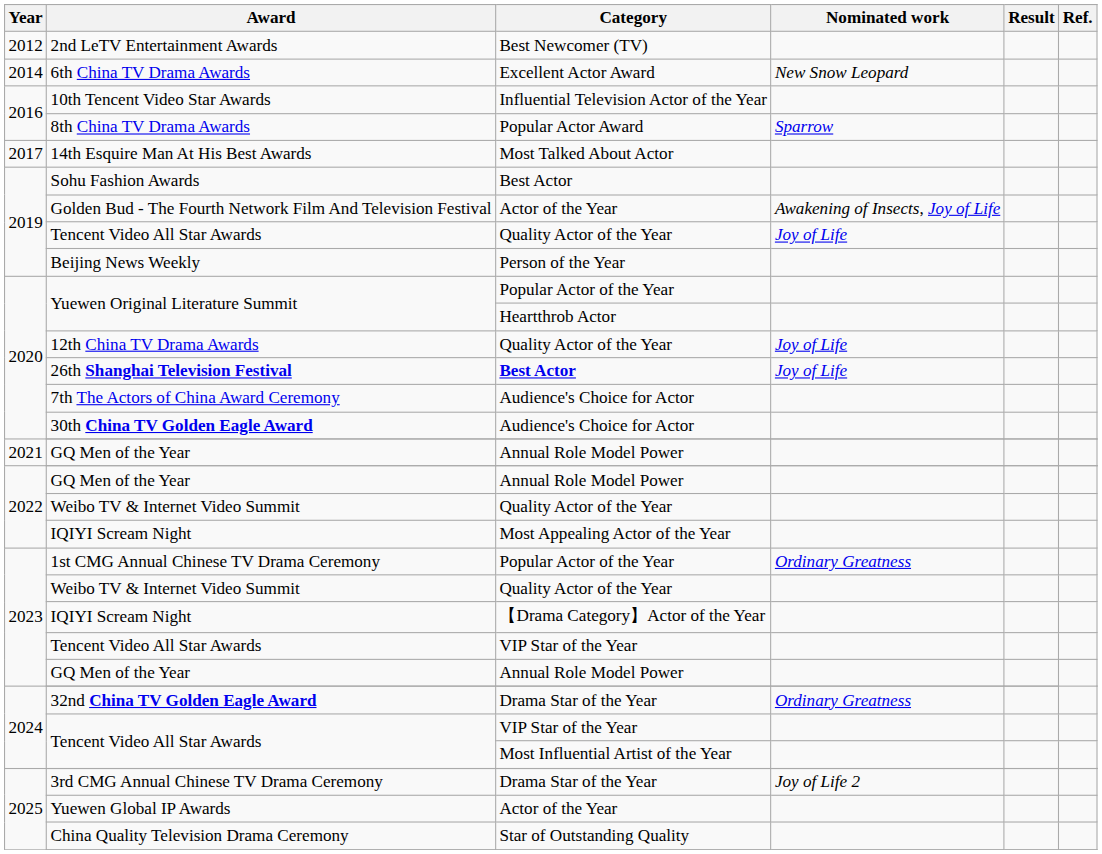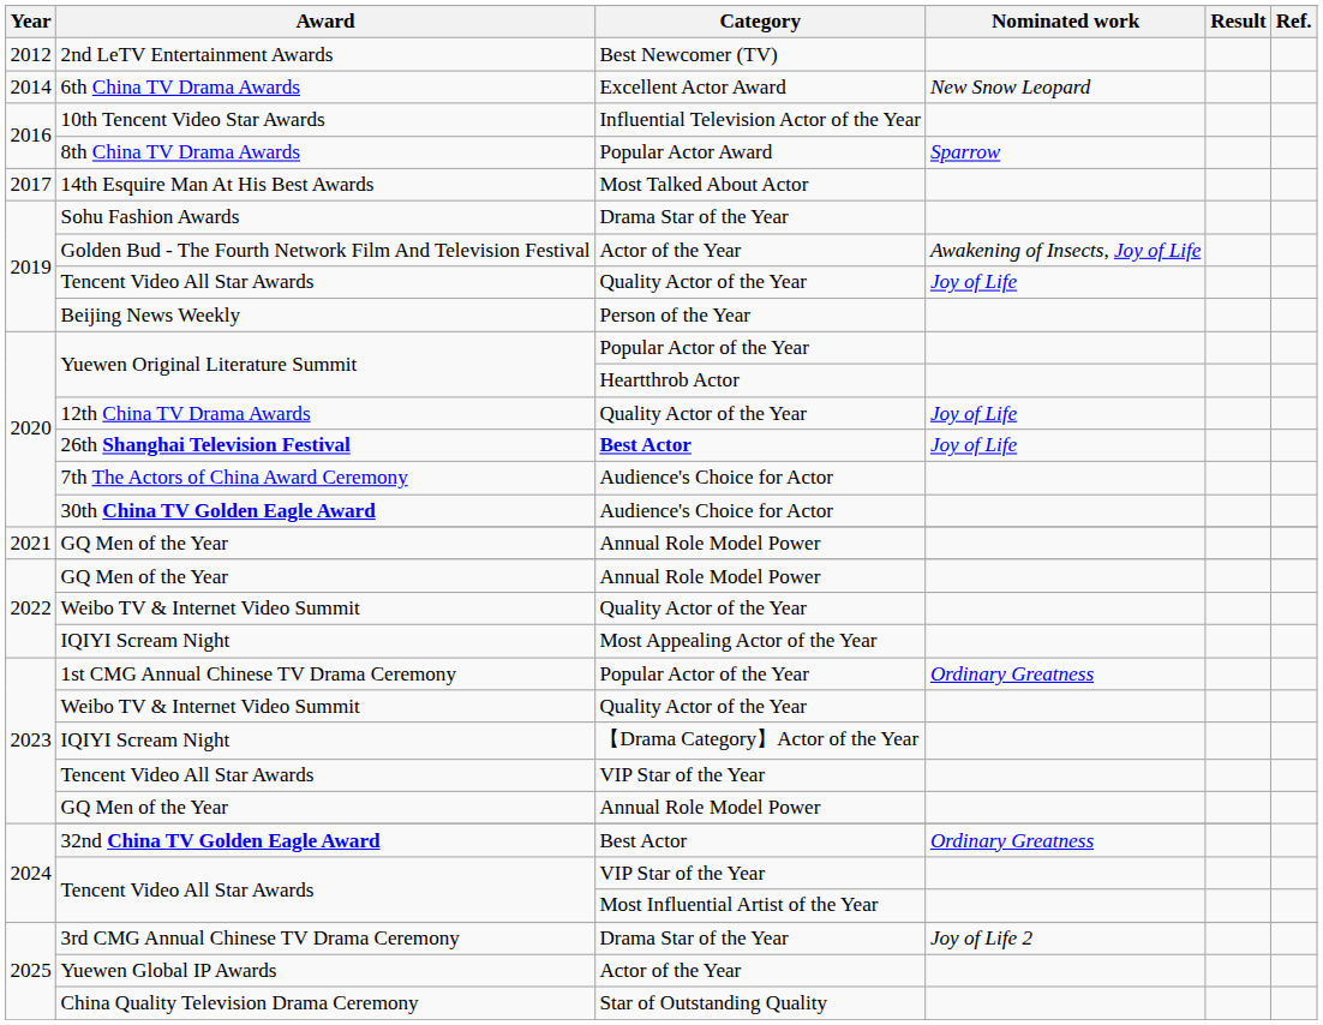 <table class="wikitable">
 <tr>
 <th>Year</th>
 <th>Award</th>
 <th>Category</th>
 <th>Nominated work</th>
 <th>Result</th>
 <th>Ref.</th>
 </tr>
 <tr>
 <td>2012</td>
 <td>2nd LeTV Entertainment Awards</td>
 <td>Best Newcomer (TV)</td>
 <td></td>
 <td></td>
 <td></td>
 </tr>
 <tr>
 <td>2014</td>
 <td>6th <a href='#'>China TV Drama Awards</a></td>
 <td>Excellent Actor Award</td>
 <td><em>New Snow Leopard</em></td>
 <td></td>
 <td></td>
 </tr>
 <tr>
 <td rowspan=2>2016</td>
 <td>10th Tencent Video Star Awards</td>
 <td>Influential Television Actor of the Year</td>
 <td></td>
 <td></td>
 <td></td>
 </tr>
 <tr>
 <td>8th <a href='#'>China TV Drama Awards</a></td>
 <td>Popular Actor Award</td>
 <td><em><a href='#'>Sparrow</a></em></td>
 <td></td>
 <td></td>
 </tr>
 <tr>
 <td>2017</td>
 <td>14th Esquire Man At His Best Awards</td>
 <td>Most Talked About Actor</td>
 <td></td>
 <td></td>
 <td></td>
 </tr>
 <tr>
 <td rowspan=4>2019</td>
 <td>Sohu Fashion Awards</td>
-<td>Best Actor</td>
+<td>Drama Star of the Year</td>
 <td></td>
 <td></td>
 <td></td>
 </tr>
 <tr>
 <td>Golden Bud - The Fourth Network Film And Television Festival</td>
 <td>Actor of the Year</td>
 <td><em>Awakening of Insects</em>, <em><a href='#'>Joy of Life</a></em></td>
 <td></td>
 <td></td>
 </tr>
 <tr>
 <td>Tencent Video All Star Awards</td>
 <td>Quality Actor of the Year</td>
 <td><em><a href='#'>Joy of Life</a></em></td>
 <td></td>
 <td></td>
 </tr>
 <tr>
 <td>Beijing News Weekly</td>
 <td>Person of the Year</td>
 <td></td>
 <td></td>
 <td></td>
 </tr>
 <tr>
 <td rowspan=6>2020</td>
 <td rowspan=2>Yuewen Original Literature Summit</td>
 <td>Popular Actor of the Year</td>
 <td></td>
 <td></td>
 <td></td>
 </tr>
 <tr>
 <td>Heartthrob Actor</td>
 <td></td>
 <td></td>
 <td></td>
 </tr>
 <tr>
 <td>12th <a href='#'>China TV Drama Awards</a></td>
 <td>Quality Actor of the Year</td>
 <td><em><a href='#'>Joy of Life</a></em></td>
 <td></td>
 <td></td>
 </tr>
 <tr>
 <td>26th <strong><a href='#'>Shanghai Television Festival</a></strong></td>
 <td><strong><a href='#'>Best Actor</a></strong></td>
 <td><em><a href='#'>Joy of Life</a></em></td>
 <td></td>
 <td></td>
 </tr>
 <tr>
 <td>7th <a href='#'>The Actors of China Award Ceremony</a></td>
 <td>Audience's Choice for Actor</td>
 <td></td>
 <td></td>
 <td></td>
 </tr>
 <tr>
 <td>30th <strong><a href='#'>China TV Golden Eagle Award</a></strong></td>
 <td>Audience's Choice for Actor</td>
 <td></td>
 <td></td>
 <td></td>
 </tr>
 <tr>
 <td rowspan=2>2021</td>
 </tr>
 <tr>
 <td>GQ Men of the Year</td>
 <td>Annual Role Model Power</td>
 <td></td>
 <td></td>
 <td></td>
 </tr>
 <tr>
 <td rowspan=4>2022</td>
 </tr>
 <tr>
 <td>GQ Men of the Year</td>
 <td>Annual Role Model Power</td>
 <td></td>
 <td></td>
 <td></td>
 </tr>
 <tr>
 <td>Weibo TV & Internet Video Summit</td>
 <td>Quality Actor of the Year</td>
 <td></td>
 <td></td>
 <td></td>
 </tr>
 <tr>
 <td>IQIYI Scream Night</td>
 <td>Most Appealing Actor of the Year</td>
 <td></td>
 <td></td>
 <td></td>
 </tr>
 <tr>
 <td rowspan=5>2023</td>
 <td>1st CMG Annual Chinese TV Drama Ceremony</td>
 <td>Popular Actor of the Year</td>
 <td><em><a href='#'>Ordinary Greatness</a></em></td>
 <td></td>
 <td></td>
 </tr>
 <tr>
 <td>Weibo TV & Internet Video Summit</td>
 <td>Quality Actor of the Year</td>
 <td></td>
 <td></td>
 <td></td>
 </tr>
 <tr>
 <td>IQIYI Scream Night</td>
 <td>【Drama Category】Actor of the Year</td>
 <td></td>
 <td></td>
 <td></td>
 </tr>
 <tr>
 <td>Tencent Video All Star Awards</td>
 <td>VIP Star of the Year</td>
 <td></td>
 <td></td>
 <td></td>
 </tr>
 <tr>
 <td>GQ Men of the Year</td>
 <td>Annual Role Model Power</td>
 <td></td>
 <td></td>
 </tr>
 <tr>
 <td rowspan=4>2024</td>
 </tr>
 <tr>
 <td>32nd <strong><a href='#'>China TV Golden Eagle Award</a></strong></td>
-<td>Drama Star of the Year</td>
+<td>Best Actor</td>
 <td><em><a href='#'>Ordinary Greatness</a></em></td>
 <td></td>
 <td><br></td>
 </tr>
 <tr>
 <td rowspan=2>Tencent Video All Star Awards</td>
 <td>VIP Star of the Year</td>
 <td></td>
 <td></td>
 <td></td>
 </tr>
 <tr>
 <td>Most Influential Artist of the Year</td>
 <td></td>
 <td></td>
 <td></td>
 </tr>
 <tr>
 <td rowspan=5>2025</td>
 </tr>
 <tr>
 <td>3rd CMG Annual Chinese TV Drama Ceremony</td>
 <td>Drama Star of the Year</td>
 <td><em>Joy of Life 2</em></td>
 <td></td>
 <td><br></td>
 </tr>
 <tr>
 <td>Yuewen Global IP Awards</td>
 <td>Actor of the Year</td>
 <td></td>
 <td></td>
 <td></td>
 </tr>
 <tr>
 <td>China Quality Television Drama Ceremony</td>
 <td>Star of Outstanding Quality</td>
 <td></td>
 <td></td>
 <td></td>
 </tr>
 <tr>
 </tr>
 </table>
